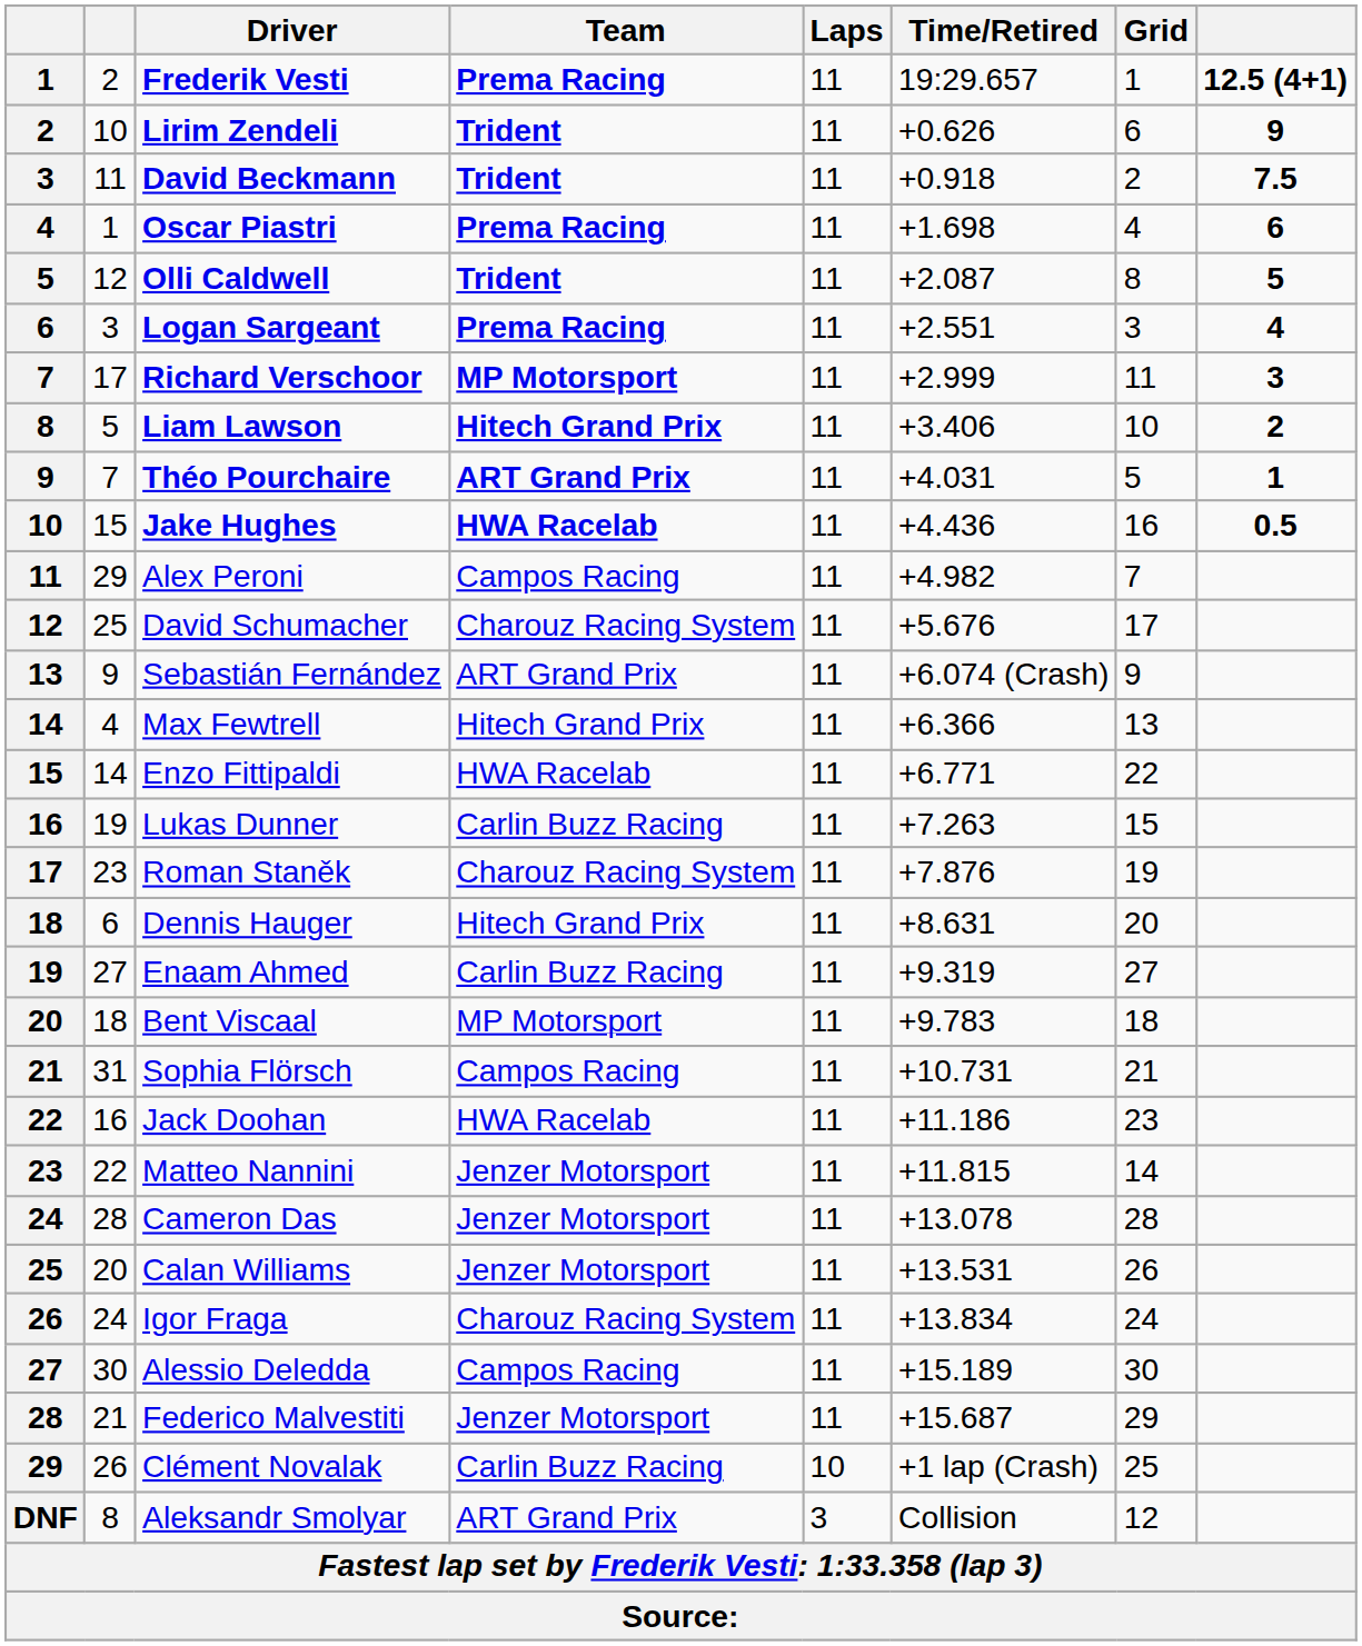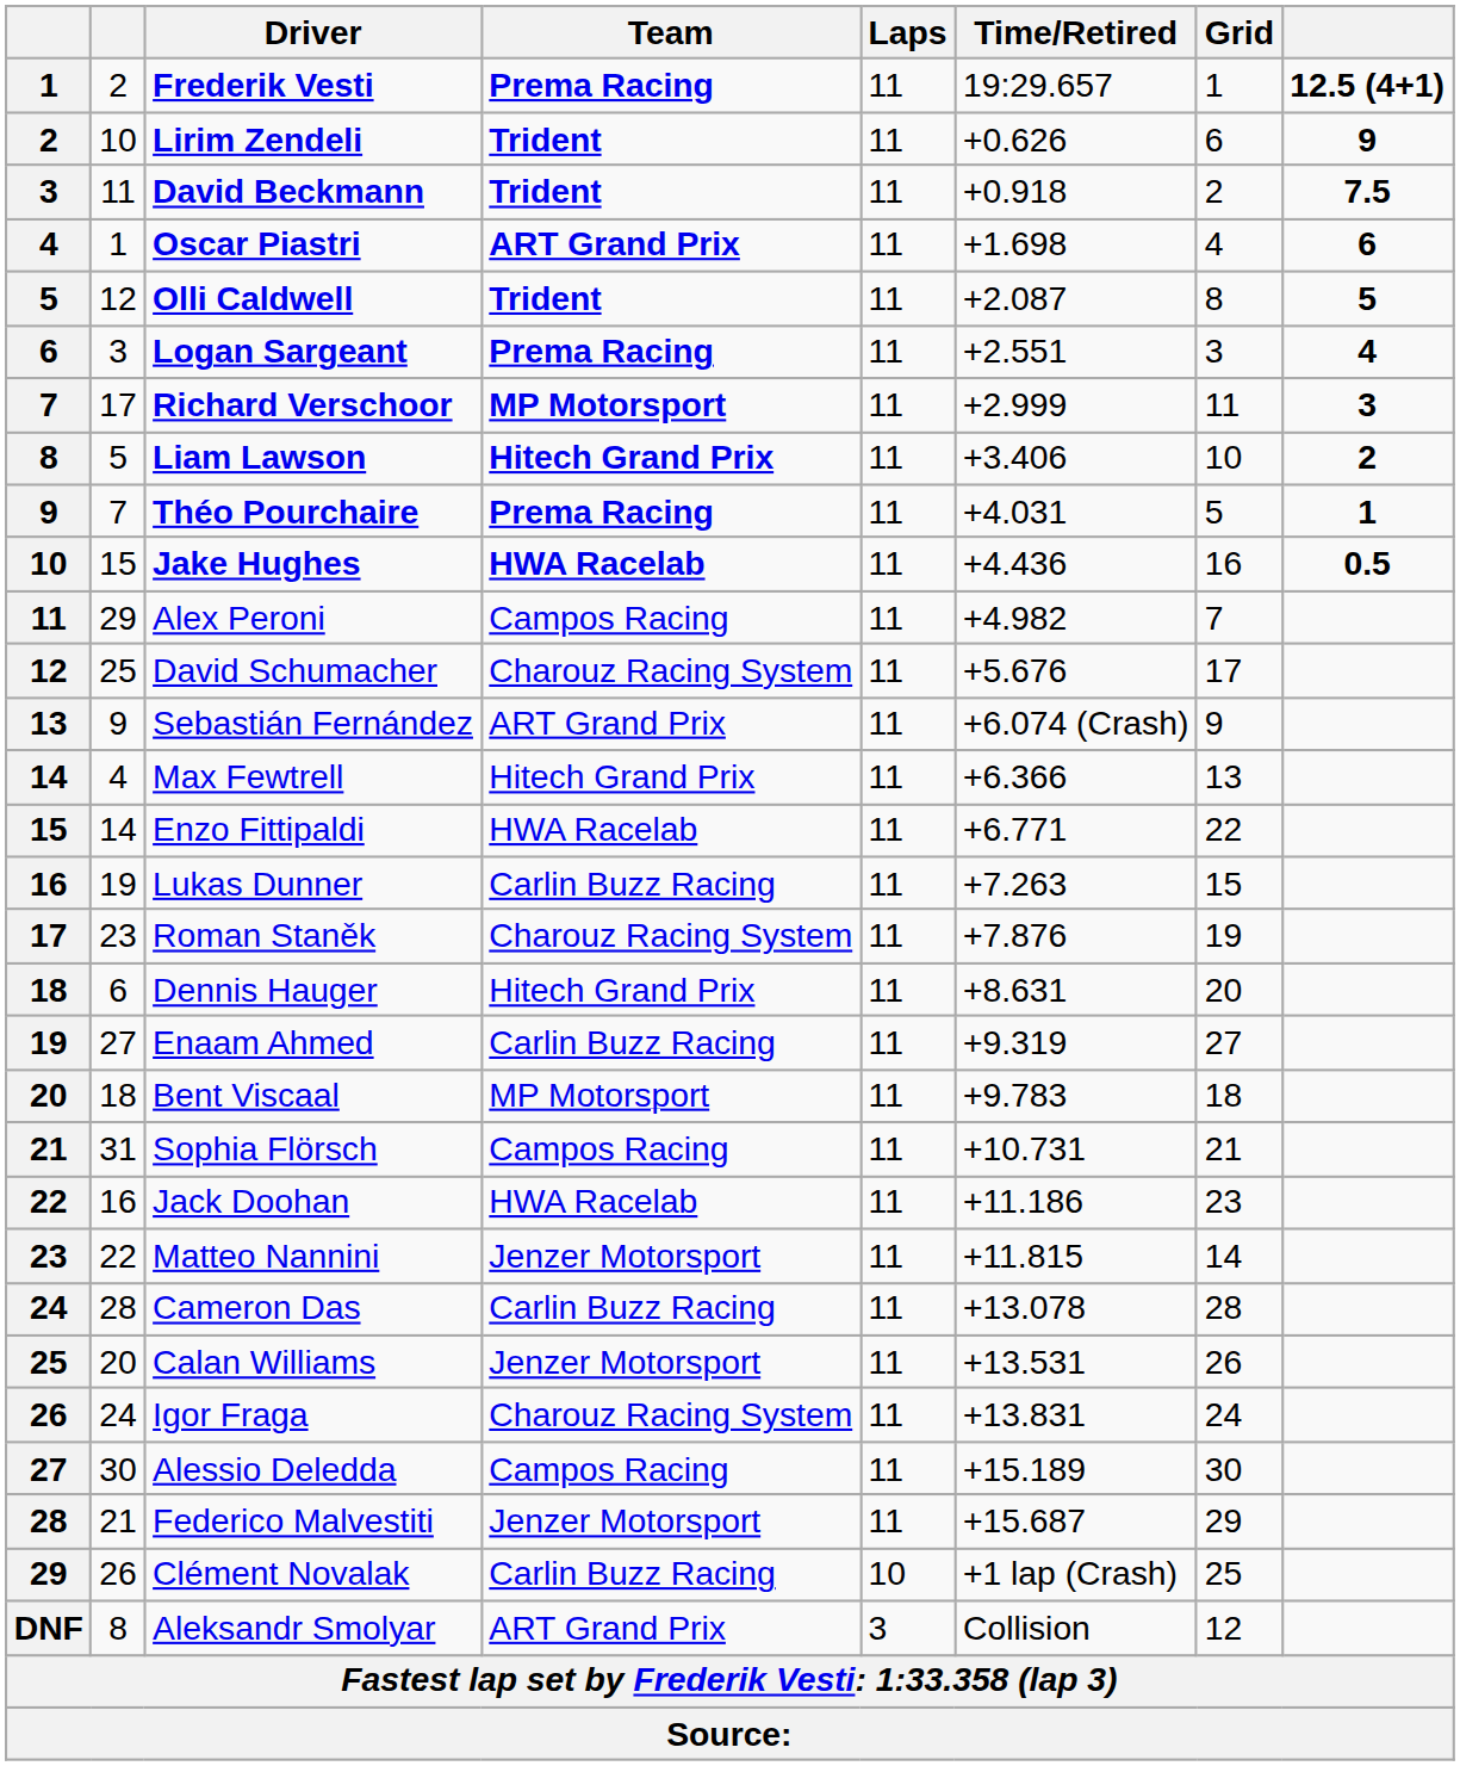 <table class="wikitable" style="font-size:85%">
 <tr>
 <th></th>
 <th></th>
 <th>Driver</th>
 <th>Team</th>
 <th>Laps</th>
 <th>Time/Retired</th>
 <th>Grid</th>
 <th></th>
 </tr>
 <tr>
 <th>1</th>
 <td align="center">2</td>
 <td> <strong><a href='#'>Frederik Vesti</a></strong></td>
 <td><strong><a href='#'>Prema Racing</a></strong></td>
 <td>11</td>
 <td>19:29.657</td>
 <td>1</td>
 <td align="center"><strong>12.5 (4+1)</strong></td>
 </tr>
 <tr>
 <th>2</th>
 <td align="center">10</td>
 <td> <strong><a href='#'>Lirim Zendeli</a></strong></td>
 <td><strong><a href='#'>Trident</a></strong></td>
 <td>11</td>
 <td>+0.626</td>
 <td>6</td>
 <td align="center"><strong>9</strong></td>
 </tr>
 <tr>
 <th>3</th>
 <td align="center">11</td>
 <td> <strong><a href='#'>David Beckmann</a></strong></td>
 <td><strong><a href='#'>Trident</a></strong></td>
 <td>11</td>
 <td>+0.918</td>
 <td>2</td>
 <td align="center"><strong>7.5</strong></td>
 </tr>
 <tr>
 <th>4</th>
 <td align="center">1</td>
 <td> <strong><a href='#'>Oscar Piastri</a></strong></td>
-<td><strong><a href='#'>Prema Racing</a></strong></td>
+<td><strong><a href='#'>ART Grand Prix</a></strong></td>
 <td>11</td>
 <td>+1.698</td>
 <td>4</td>
 <td align="center"><strong>6</strong></td>
 </tr>
 <tr>
 <th>5</th>
 <td align="center">12</td>
 <td> <strong><a href='#'>Olli Caldwell</a></strong></td>
 <td><strong><a href='#'>Trident</a></strong></td>
 <td>11</td>
 <td>+2.087</td>
 <td>8</td>
 <td align="center"><strong>5</strong></td>
 </tr>
 <tr>
 <th>6</th>
 <td align="center">3</td>
 <td> <strong><a href='#'>Logan Sargeant</a></strong></td>
 <td><strong><a href='#'>Prema Racing</a></strong></td>
 <td>11</td>
 <td>+2.551</td>
 <td>3</td>
 <td align="center"><strong>4</strong></td>
 </tr>
 <tr>
 <th>7</th>
 <td align="center">17</td>
 <td> <strong><a href='#'>Richard Verschoor</a></strong></td>
 <td><strong><a href='#'>MP Motorsport</a></strong></td>
 <td>11</td>
 <td>+2.999</td>
 <td>11</td>
 <td align="center"><strong>3</strong></td>
 </tr>
 <tr>
 <th>8</th>
 <td align="center">5</td>
 <td> <strong><a href='#'>Liam Lawson</a></strong></td>
 <td><strong><a href='#'>Hitech Grand Prix</a></strong></td>
 <td>11</td>
 <td>+3.406</td>
 <td>10</td>
 <td align="center"><strong>2</strong></td>
 </tr>
 <tr>
 <th>9</th>
 <td align="center">7</td>
 <td> <strong><a href='#'>Théo Pourchaire</a></strong></td>
-<td><strong><a href='#'>ART Grand Prix</a></strong></td>
+<td><strong><a href='#'>Prema Racing</a></strong></td>
 <td>11</td>
 <td>+4.031</td>
 <td>5</td>
 <td align="center"><strong>1</strong></td>
 </tr>
 <tr>
 <th>10</th>
 <td align="center">15</td>
 <td> <strong><a href='#'>Jake Hughes</a></strong></td>
 <td><strong><a href='#'>HWA Racelab</a></strong></td>
 <td>11</td>
 <td>+4.436</td>
 <td>16</td>
 <td align="center"><strong>0.5</strong></td>
 </tr>
 <tr>
 <th>11</th>
 <td align="center">29</td>
 <td> <a href='#'>Alex Peroni</a></td>
 <td><a href='#'>Campos Racing</a></td>
 <td>11</td>
 <td>+4.982</td>
 <td>7</td>
 <td align="center"></td>
 </tr>
 <tr>
 <th>12</th>
 <td align="center">25</td>
 <td> <a href='#'>David Schumacher</a></td>
 <td><a href='#'>Charouz Racing System</a></td>
 <td>11</td>
 <td>+5.676</td>
 <td>17</td>
 <td align="center"></td>
 </tr>
 <tr>
 <th>13</th>
 <td align="center">9</td>
 <td> <a href='#'>Sebastián Fernández</a></td>
 <td><a href='#'>ART Grand Prix</a></td>
 <td>11</td>
 <td>+6.074 (Crash)</td>
 <td>9</td>
 <td align="center"></td>
 </tr>
 <tr>
 <th>14</th>
 <td align="center">4</td>
 <td> <a href='#'>Max Fewtrell</a></td>
 <td><a href='#'>Hitech Grand Prix</a></td>
 <td>11</td>
 <td>+6.366</td>
 <td>13</td>
 <td align="center"></td>
 </tr>
 <tr>
 <th>15</th>
 <td align="center">14</td>
 <td> <a href='#'>Enzo Fittipaldi</a></td>
 <td><a href='#'>HWA Racelab</a></td>
 <td>11</td>
 <td>+6.771</td>
 <td>22</td>
 <td align="center"></td>
 </tr>
 <tr>
 <th>16</th>
 <td align="center">19</td>
 <td> <a href='#'>Lukas Dunner</a></td>
 <td><a href='#'>Carlin Buzz Racing</a></td>
 <td>11</td>
 <td>+7.263</td>
 <td>15</td>
 <td align="center"></td>
 </tr>
 <tr>
 <th>17</th>
 <td align="center">23</td>
 <td> <a href='#'>Roman Staněk</a></td>
 <td><a href='#'>Charouz Racing System</a></td>
 <td>11</td>
 <td>+7.876</td>
 <td>19</td>
 <td align="center"></td>
 </tr>
 <tr>
 <th>18</th>
 <td align="center">6</td>
 <td> <a href='#'>Dennis Hauger</a></td>
 <td><a href='#'>Hitech Grand Prix</a></td>
 <td>11</td>
 <td>+8.631</td>
 <td>20</td>
 <td align="center"></td>
 </tr>
 <tr>
 <th>19</th>
 <td align="center">27</td>
 <td> <a href='#'>Enaam Ahmed</a></td>
 <td><a href='#'>Carlin Buzz Racing</a></td>
 <td>11</td>
 <td>+9.319</td>
 <td>27</td>
 <td align="center"></td>
 </tr>
 <tr>
 <th>20</th>
 <td align="center">18</td>
 <td> <a href='#'>Bent Viscaal</a></td>
 <td><a href='#'>MP Motorsport</a></td>
 <td>11</td>
 <td>+9.783</td>
 <td>18</td>
 <td align="center"></td>
 </tr>
 <tr>
 <th>21</th>
 <td align="center">31</td>
 <td> <a href='#'>Sophia Flörsch</a></td>
 <td><a href='#'>Campos Racing</a></td>
 <td>11</td>
 <td>+10.731</td>
 <td>21</td>
 <td align="center"></td>
 </tr>
 <tr>
 <th>22</th>
 <td align="center">16</td>
 <td> <a href='#'>Jack Doohan</a></td>
 <td><a href='#'>HWA Racelab</a></td>
 <td>11</td>
 <td>+11.186</td>
 <td>23</td>
 <td align="center"></td>
 </tr>
 <tr>
 <th>23</th>
 <td align="center">22</td>
 <td> <a href='#'>Matteo Nannini</a></td>
 <td><a href='#'>Jenzer Motorsport</a></td>
 <td>11</td>
 <td>+11.815</td>
 <td>14</td>
 <td align="center"></td>
 </tr>
 <tr>
 <th>24</th>
 <td align="center">28</td>
 <td> <a href='#'>Cameron Das</a></td>
-<td><a href='#'>Jenzer Motorsport</a></td>
+<td><a href='#'>Carlin Buzz Racing</a></td>
 <td>11</td>
 <td>+13.078</td>
 <td>28</td>
 <td align="center"></td>
 </tr>
 <tr>
 <th>25</th>
 <td align="center">20</td>
 <td> <a href='#'>Calan Williams</a></td>
 <td><a href='#'>Jenzer Motorsport</a></td>
 <td>11</td>
 <td>+13.531</td>
 <td>26</td>
 <td align="center"></td>
 </tr>
 <tr>
 <th>26</th>
 <td align="center">24</td>
 <td> <a href='#'>Igor Fraga</a></td>
 <td><a href='#'>Charouz Racing System</a></td>
 <td>11</td>
-<td>+13.834</td>
+<td>+13.831</td>
 <td>24</td>
 <td align="center"></td>
 </tr>
 <tr>
 <th>27</th>
 <td align="center">30</td>
 <td> <a href='#'>Alessio Deledda</a></td>
 <td><a href='#'>Campos Racing</a></td>
 <td>11</td>
 <td>+15.189</td>
 <td>30</td>
 <td align="center"></td>
 </tr>
 <tr>
 <th>28</th>
 <td align="center">21</td>
 <td> <a href='#'>Federico Malvestiti</a></td>
 <td><a href='#'>Jenzer Motorsport</a></td>
 <td>11</td>
 <td>+15.687</td>
 <td>29</td>
 <td align="center"></td>
 </tr>
 <tr>
 <th>29</th>
 <td align="center">26</td>
 <td> <a href='#'>Clément Novalak</a></td>
 <td><a href='#'>Carlin Buzz Racing</a></td>
 <td>10</td>
 <td>+1 lap (Crash)</td>
 <td>25</td>
 <td align="center"></td>
 </tr>
 <tr>
 <th>DNF</th>
 <td align="center">8</td>
 <td> <a href='#'>Aleksandr Smolyar</a></td>
 <td><a href='#'>ART Grand Prix</a></td>
 <td>3</td>
 <td>Collision</td>
 <td>12</td>
 <td align="center"></td>
 </tr>
 <tr>
 <th align=center colspan=8><em>Fastest lap set by  <a href='#'>Frederik Vesti</a>: 1:33.358 (lap 3)</em></th>
 </tr>
 <tr>
 <th colspan=8>Source:</th>
 </tr>
 </table>
